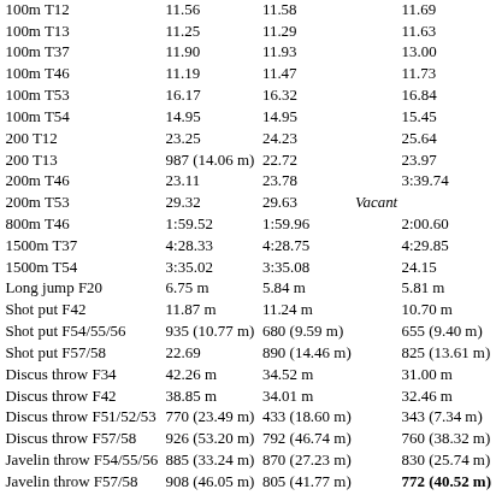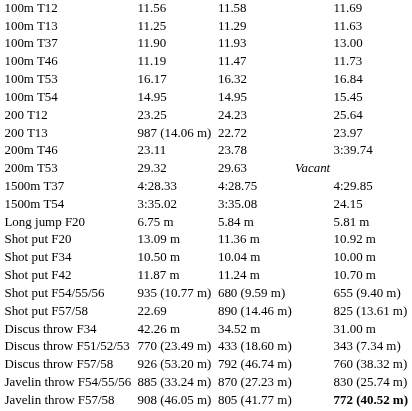 <table>
 <tr>
 <td>100m T12</td>
 <td></td>
 <td>11.56</td>
 <td></td>
 <td>11.58</td>
 <td></td>
 <td>11.69</td>
 </tr>
 <tr>
 <td>100m T13</td>
 <td></td>
 <td>11.25</td>
 <td></td>
 <td>11.29</td>
 <td></td>
 <td>11.63</td>
 </tr>
 <tr>
 <td>100m T37</td>
 <td></td>
 <td>11.90</td>
 <td></td>
 <td>11.93</td>
 <td></td>
 <td>13.00</td>
 </tr>
 <tr>
 <td>100m T46</td>
 <td></td>
 <td>11.19</td>
 <td></td>
 <td>11.47</td>
 <td></td>
 <td>11.73</td>
 </tr>
 <tr>
 <td>100m T53</td>
 <td></td>
 <td>16.17</td>
 <td></td>
 <td>16.32</td>
 <td></td>
 <td>16.84</td>
 </tr>
 <tr>
 <td>100m T54</td>
 <td></td>
 <td>14.95</td>
 <td></td>
 <td>14.95</td>
 <td></td>
 <td>15.45</td>
 </tr>
 <tr>
 <td>200 T12</td>
 <td></td>
 <td>23.25</td>
 <td></td>
 <td>24.23</td>
 <td></td>
 <td>25.64</td>
 </tr>
 <tr>
 <td>200 T13</td>
 <td></td>
 <td>987 (14.06 m)</td>
 <td></td>
 <td>22.72</td>
 <td></td>
 <td>23.97</td>
 </tr>
 <tr>
 <td>200m T46</td>
 <td></td>
 <td>23.11</td>
 <td></td>
 <td>23.78</td>
 <td></td>
 <td>3:39.74</td>
 </tr>
 <tr>
 <td>200m T53</td>
 <td></td>
 <td>29.32</td>
 <td></td>
 <td>29.63</td>
 <td><em>Vacant</em></td>
 <td></td>
 </tr>
 <tr>
-<td>800m T46</td>
-<td></td>
-<td>1:59.52</td>
-<td></td>
-<td>1:59.96</td>
-<td></td>
-<td>2:00.60</td>
-</tr>
-<tr>
 <td>1500m T37</td>
 <td></td>
 <td>4:28.33</td>
 <td></td>
 <td>4:28.75</td>
 <td></td>
 <td>4:29.85</td>
 </tr>
 <tr>
 <td>1500m T54</td>
 <td></td>
 <td>3:35.02</td>
 <td></td>
 <td>3:35.08</td>
 <td></td>
 <td>24.15</td>
 </tr>
 <tr>
 <td>Long jump F20</td>
 <td></td>
 <td>6.75 m</td>
 <td></td>
 <td>5.84 m</td>
 <td></td>
 <td>5.81 m</td>
+</tr>
+<tr>
+<td>Shot put F20</td>
+<td></td>
+<td>13.09 m</td>
+<td></td>
+<td>11.36 m</td>
+<td></td>
+<td>10.92 m</td>
+</tr>
+<tr>
+<td>Shot put F34</td>
+<td></td>
+<td>10.50 m</td>
+<td></td>
+<td>10.04 m</td>
+<td></td>
+<td>10.00 m</td>
 </tr>
 <tr>
 <td>Shot put F42</td>
 <td></td>
 <td>11.87 m</td>
 <td></td>
 <td>11.24 m</td>
 <td></td>
 <td>10.70 m</td>
 </tr>
 <tr>
 <td>Shot put F54/55/56</td>
 <td></td>
 <td>935 (10.77 m)</td>
 <td></td>
 <td>680 (9.59 m)</td>
 <td></td>
 <td>655 (9.40 m)</td>
 </tr>
 <tr>
 <td>Shot put F57/58</td>
 <td></td>
 <td>22.69</td>
 <td></td>
 <td>890 (14.46 m)</td>
 <td></td>
 <td>825 (13.61 m)</td>
 </tr>
 <tr>
 <td>Discus throw F34</td>
 <td></td>
 <td>42.26 m</td>
 <td></td>
 <td>34.52 m</td>
 <td></td>
 <td>31.00 m</td>
 </tr>
 <tr>
-<td>Discus throw F42</td>
-<td></td>
-<td>38.85 m</td>
-<td></td>
-<td>34.01 m</td>
-<td></td>
-<td>32.46 m</td>
-</tr>
-<tr>
 <td>Discus throw F51/52/53</td>
 <td></td>
 <td>770 (23.49 m)</td>
 <td></td>
 <td>433 (18.60 m)</td>
 <td></td>
 <td>343 (7.34 m)</td>
 </tr>
 <tr>
 <td>Discus throw F57/58</td>
 <td></td>
 <td>926 (53.20 m)</td>
 <td></td>
 <td>792 (46.74 m)</td>
 <td></td>
 <td>760 (38.32 m)</td>
 </tr>
 <tr>
 <td>Javelin throw F54/55/56</td>
 <td></td>
 <td>885 (33.24 m)</td>
 <td></td>
 <td>870 (27.23 m)</td>
 <td></td>
 <td>830 (25.74 m)</td>
 </tr>
 <tr>
 <td>Javelin throw F57/58</td>
 <td></td>
 <td>908 (46.05 m)</td>
 <td></td>
 <td>805 (41.77 m)</td>
 <td></td>
 <td><strong>772 (40.52 m)</strong></td>
 </tr>
 </table>
